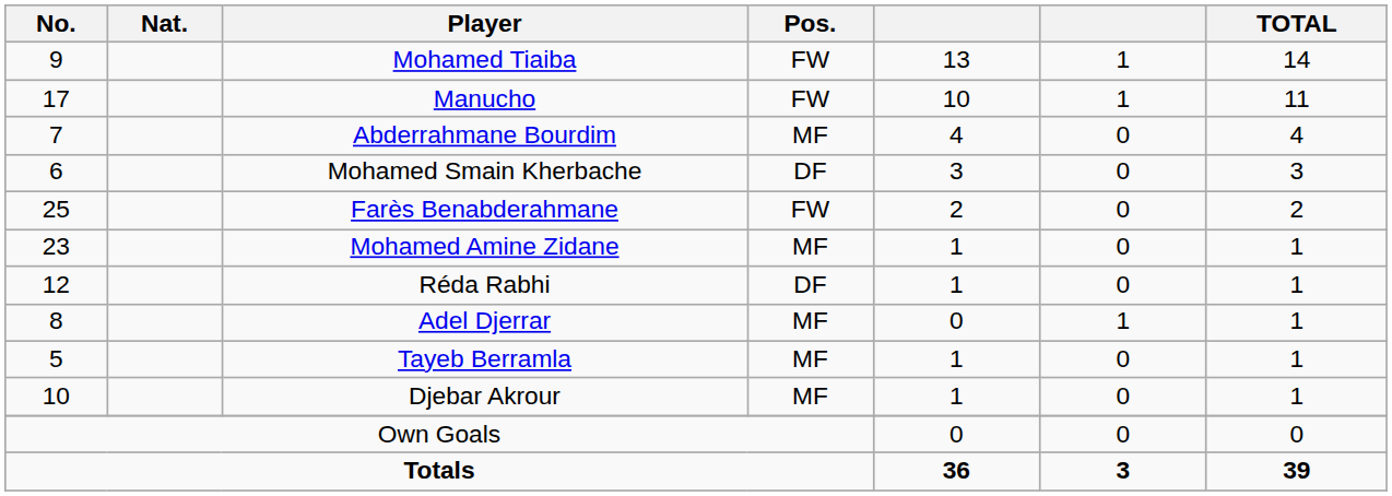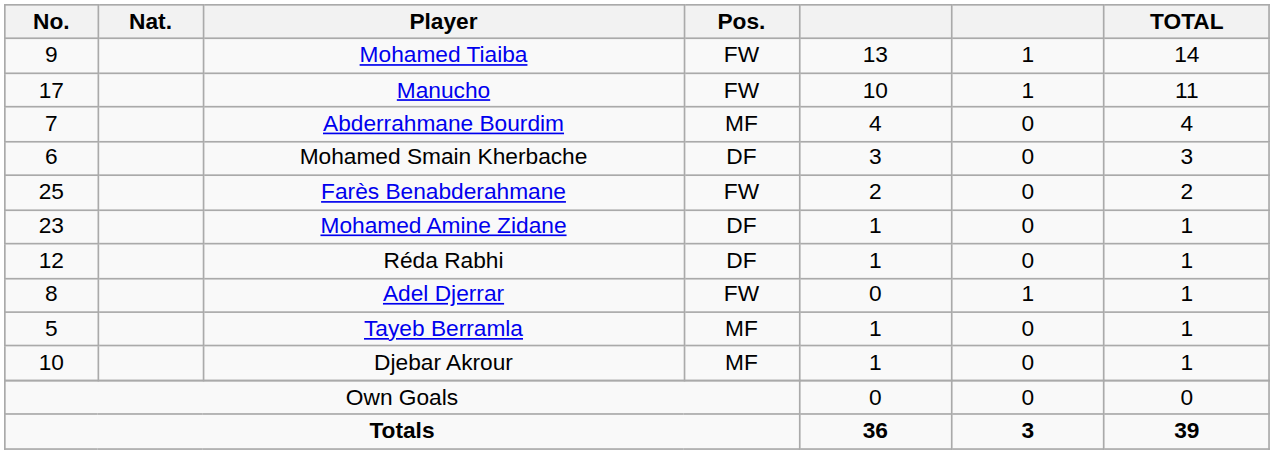 <table class="wikitable sortable alternance"  style="font-size:85%; text-align:center; line-height:14px; width:60%;">
 <tr>
 <th width=10>No.</th>
 <th width=10>Nat.</th>
 <th width=140>Player</th>
 <th width=10>Pos.</th>
 <th width=40></th>
 <th width=40></th>
 <th width=10>TOTAL</th>
 </tr>
 <tr>
 <td>9</td>
 <td></td>
 <td><a href='#'>Mohamed Tiaiba</a></td>
 <td>FW</td>
 <td>13</td>
 <td>1</td>
 <td>14</td>
 </tr>
 <tr>
 <td>17</td>
 <td></td>
 <td><a href='#'>Manucho</a></td>
 <td>FW</td>
 <td>10</td>
 <td>1</td>
 <td>11</td>
 </tr>
 <tr>
 <td>7</td>
 <td></td>
 <td><a href='#'>Abderrahmane Bourdim</a></td>
 <td>MF</td>
 <td>4</td>
 <td>0</td>
 <td>4</td>
 </tr>
 <tr>
 <td>6</td>
 <td></td>
 <td>Mohamed Smain Kherbache</td>
 <td>DF</td>
 <td>3</td>
 <td>0</td>
 <td>3</td>
 </tr>
 <tr>
 <td>25</td>
 <td></td>
 <td><a href='#'>Farès Benabderahmane</a></td>
 <td>FW</td>
 <td>2</td>
 <td>0</td>
 <td>2</td>
 </tr>
 <tr>
 <td>23</td>
 <td></td>
 <td><a href='#'>Mohamed Amine Zidane</a></td>
-<td>MF</td>
+<td>DF</td>
 <td>1</td>
 <td>0</td>
 <td>1</td>
 </tr>
 <tr>
 <td>12</td>
 <td></td>
 <td>Réda Rabhi</td>
 <td>DF</td>
 <td>1</td>
 <td>0</td>
 <td>1</td>
 </tr>
 <tr>
 <td>8</td>
 <td></td>
 <td><a href='#'>Adel Djerrar</a></td>
-<td>MF</td>
+<td>FW</td>
 <td>0</td>
 <td>1</td>
 <td>1</td>
 </tr>
 <tr>
 <td>5</td>
 <td></td>
 <td><a href='#'>Tayeb Berramla</a></td>
 <td>MF</td>
 <td>1</td>
 <td>0</td>
 <td>1</td>
 </tr>
 <tr>
 <td>10</td>
 <td></td>
 <td>Djebar Akrour</td>
 <td>MF</td>
 <td>1</td>
 <td>0</td>
 <td>1</td>
 </tr>
 <tr>
 </tr>
 <tr class="sortbottom">
 <td colspan="4">Own Goals</td>
 <td>0</td>
 <td>0</td>
 <td>0</td>
 </tr>
 <tr class="sortbottom">
 <td colspan="4"><strong>Totals</strong></td>
 <td><strong>36</strong></td>
 <td><strong>3</strong></td>
 <td><strong>39</strong></td>
 </tr>
 </table>
